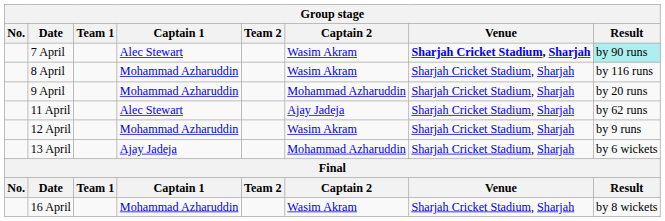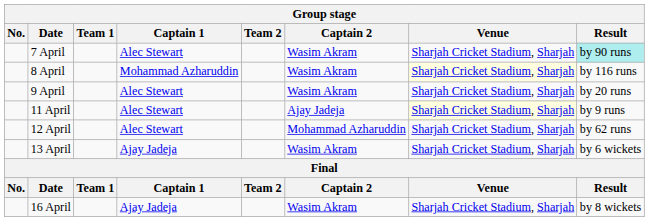 <table class="wikitable">
 <tr>
 <th colspan="9">Group stage</th>
 </tr>
 <tr>
 <th>No.</th>
 <th>Date</th>
 <th>Team 1</th>
 <th>Captain 1</th>
 <th>Team 2</th>
 <th>Captain 2</th>
 <th>Venue</th>
 <th>Result</th>
 </tr>
 <tr>
 <td></td>
 <td>7 April</td>
 <td></td>
 <td><a href='#'>Alec Stewart</a></td>
 <td></td>
 <td><a href='#'>Wasim Akram</a></td>
-<td><strong><a href='#'>Sharjah Cricket Stadium</a>, <a href='#'>Sharjah</a></strong></td>
+<td><a href='#'>Sharjah Cricket Stadium</a>, <a href='#'>Sharjah</a></td>
 <td style="background: paleturquoise;"> by 90 runs</td>
 </tr>
 <tr>
 <td></td>
 <td>8 April</td>
 <td></td>
 <td><a href='#'>Mohammad Azharuddin</a></td>
 <td></td>
 <td><a href='#'>Wasim Akram</a></td>
-<td><a href='#'>Sharjah Cricket Stadium</a>, <a href='#'>Sharjah</a></td>
+<td style="background: lightyellow;"><a href='#'>Sharjah Cricket Stadium</a>, <a href='#'>Sharjah</a></td>
 <td> by 116 runs</td>
 </tr>
 <tr>
 <td></td>
 <td>9 April</td>
 <td></td>
-<td><a href='#'>Mohammad Azharuddin</a></td>
+<td><a href='#'>Alec Stewart</a></td>
 <td></td>
-<td><a href='#'>Mohammad Azharuddin</a></td>
+<td><a href='#'>Wasim Akram</a></td>
 <td><a href='#'>Sharjah Cricket Stadium</a>, <a href='#'>Sharjah</a></td>
 <td> by 20 runs</td>
 </tr>
 <tr>
 <td></td>
 <td>11 April</td>
 <td></td>
 <td><a href='#'>Alec Stewart</a></td>
 <td></td>
 <td><a href='#'>Ajay Jadeja</a></td>
-<td><a href='#'>Sharjah Cricket Stadium</a>, <a href='#'>Sharjah</a></td>
-<td> by 62 runs</td>
+<td style="background: lightyellow;"><a href='#'>Sharjah Cricket Stadium</a>, <a href='#'>Sharjah</a></td>
+<td> by 9 runs</td>
 </tr>
 <tr>
 <td></td>
 <td>12 April</td>
 <td></td>
+<td><a href='#'>Alec Stewart</a></td>
+<td></td>
 <td><a href='#'>Mohammad Azharuddin</a></td>
-<td></td>
-<td><a href='#'>Wasim Akram</a></td>
 <td><a href='#'>Sharjah Cricket Stadium</a>, <a href='#'>Sharjah</a></td>
-<td> by 9 runs</td>
+<td> by 62 runs</td>
 </tr>
 <tr>
 <td></td>
 <td>13 April</td>
 <td></td>
 <td><a href='#'>Ajay Jadeja</a></td>
 <td></td>
-<td><a href='#'>Mohammad Azharuddin</a></td>
+<td><a href='#'>Wasim Akram</a></td>
 <td><a href='#'>Sharjah Cricket Stadium</a>, <a href='#'>Sharjah</a></td>
 <td> by 6 wickets</td>
 </tr>
 <tr>
 <th colspan="9">Final</th>
 </tr>
 <tr>
 <th>No.</th>
 <th>Date</th>
 <th>Team 1</th>
 <th>Captain 1</th>
 <th>Team 2</th>
 <th>Captain 2</th>
 <th>Venue</th>
 <th>Result</th>
 </tr>
 <tr>
 <td></td>
 <td>16 April</td>
 <td></td>
-<td><a href='#'>Mohammad Azharuddin</a></td>
+<td><a href='#'>Ajay Jadeja</a></td>
 <td></td>
 <td><a href='#'>Wasim Akram</a></td>
 <td><a href='#'>Sharjah Cricket Stadium</a>, <a href='#'>Sharjah</a></td>
 <td> by 8 wickets</td>
 </tr>
 </table>
